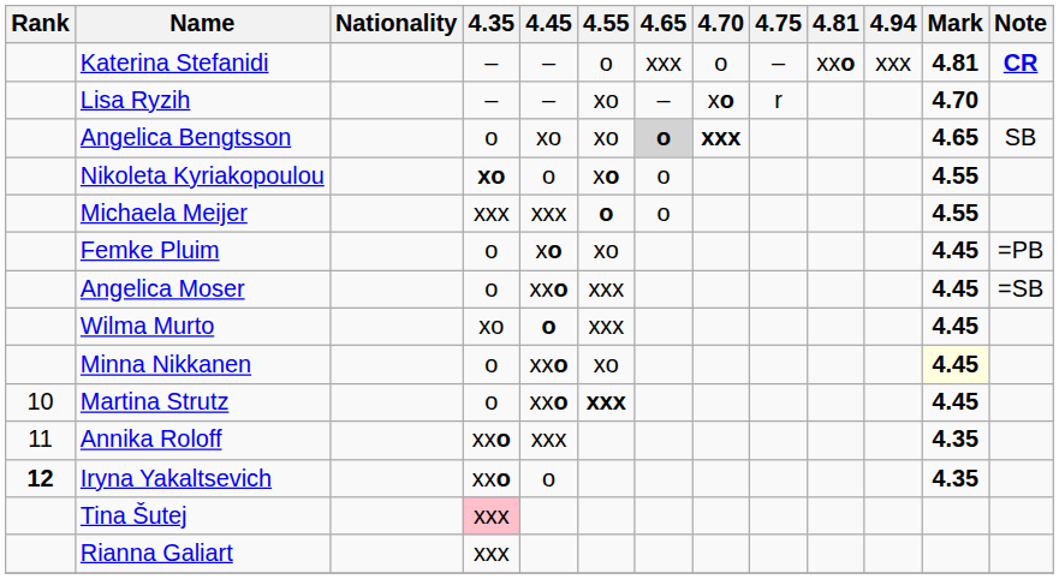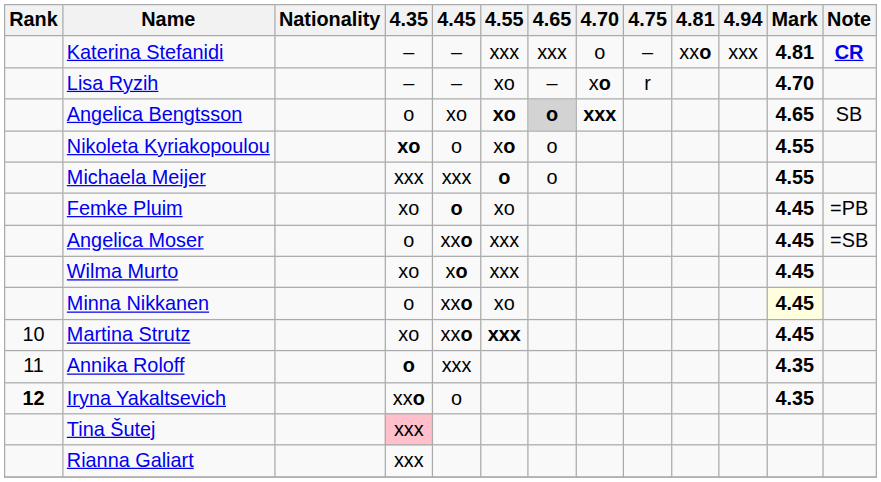 <table class="wikitable sortable" style="text-align:center">
 <tr>
 <th>Rank</th>
 <th>Name</th>
 <th>Nationality</th>
 <th>4.35</th>
 <th>4.45</th>
 <th>4.55</th>
 <th>4.65</th>
 <th>4.70</th>
 <th>4.75</th>
 <th>4.81</th>
 <th>4.94</th>
 <th>Mark</th>
 <th>Note</th>
 </tr>
 <tr>
 <td></td>
 <td align=left><a href='#'>Katerina Stefanidi</a></td>
 <td align=left></td>
 <td>–</td>
 <td>–</td>
-<td>o</td>
+<td>xxx</td>
 <td>xxx</td>
 <td>o</td>
 <td>–</td>
 <td>xx<strong>o</strong></td>
 <td>xxx</td>
 <td><strong>4.81</strong></td>
 <td><strong><a href='#'>CR</a></strong></td>
 </tr>
 <tr>
 <td></td>
 <td align=left><a href='#'>Lisa Ryzih</a></td>
 <td align=left></td>
 <td>–</td>
 <td>–</td>
 <td>xo</td>
 <td>–</td>
 <td>x<strong>o</strong></td>
 <td>r</td>
 <td></td>
 <td></td>
 <td><strong>4.70</strong></td>
 <td></td>
 </tr>
 <tr>
 <td></td>
 <td align=left><a href='#'>Angelica Bengtsson</a></td>
 <td align=left></td>
 <td>o</td>
 <td>xo</td>
-<td>xo</td>
+<td><strong>xo</strong></td>
 <td style="background: lightgrey;"><strong>o</strong></td>
 <td><strong>xxx</strong></td>
 <td></td>
 <td></td>
 <td></td>
 <td><strong>4.65</strong></td>
 <td>SB</td>
 </tr>
 <tr>
 <td></td>
 <td align=left><a href='#'>Nikoleta Kyriakopoulou</a></td>
 <td align=left></td>
 <td><strong>xo</strong></td>
 <td>o</td>
 <td>x<strong>o</strong></td>
 <td>o</td>
 <td></td>
 <td></td>
 <td></td>
 <td></td>
 <td><strong>4.55</strong></td>
 <td></td>
 </tr>
 <tr>
 <td></td>
 <td align=left><a href='#'>Michaela Meijer</a></td>
 <td align=left></td>
 <td>xxx</td>
 <td>xxx</td>
 <td><strong>o</strong></td>
 <td>o</td>
 <td></td>
 <td></td>
 <td></td>
 <td></td>
 <td><strong>4.55</strong></td>
 <td></td>
 </tr>
 <tr>
 <td></td>
 <td align=left><a href='#'>Femke Pluim</a></td>
 <td align=left></td>
-<td>o</td>
-<td>x<strong>o</strong></td>
+<td>xo</td>
+<td><strong>o</strong></td>
 <td>xo</td>
 <td></td>
 <td></td>
 <td></td>
 <td></td>
 <td></td>
 <td><strong>4.45</strong></td>
 <td>=PB</td>
 </tr>
 <tr>
 <td></td>
 <td align=left><a href='#'>Angelica Moser</a></td>
 <td align=left></td>
 <td>o</td>
 <td>xx<strong>o</strong></td>
 <td>xxx</td>
 <td></td>
 <td></td>
 <td></td>
 <td></td>
 <td></td>
 <td><strong>4.45</strong></td>
 <td>=SB</td>
 </tr>
 <tr>
 <td></td>
 <td align=left><a href='#'>Wilma Murto</a></td>
 <td align=left></td>
 <td>xo</td>
-<td><strong>o</strong></td>
+<td>x<strong>o</strong></td>
 <td>xxx</td>
 <td></td>
 <td></td>
 <td></td>
 <td></td>
 <td></td>
 <td><strong>4.45</strong></td>
 <td></td>
 </tr>
 <tr>
 <td></td>
 <td align=left><a href='#'>Minna Nikkanen</a></td>
 <td align=left></td>
 <td>o</td>
 <td>xx<strong>o</strong></td>
 <td>xo</td>
 <td></td>
 <td></td>
 <td></td>
 <td></td>
 <td></td>
 <td style="background: lightyellow;"><strong>4.45</strong></td>
 <td></td>
 </tr>
 <tr>
 <td>10</td>
 <td align=left><a href='#'>Martina Strutz</a></td>
 <td align=left></td>
-<td>o</td>
+<td>xo</td>
 <td>xx<strong>o</strong></td>
 <td><strong>xxx</strong></td>
 <td></td>
 <td></td>
 <td></td>
 <td></td>
 <td></td>
 <td><strong>4.45</strong></td>
 <td></td>
 </tr>
 <tr>
 <td>11</td>
 <td align=left><a href='#'>Annika Roloff</a></td>
 <td align=left></td>
-<td>xx<strong>o</strong></td>
+<td><strong>o</strong></td>
 <td>xxx</td>
 <td></td>
 <td></td>
 <td></td>
 <td></td>
 <td></td>
 <td></td>
 <td><strong>4.35</strong></td>
 <td></td>
 </tr>
 <tr>
 <td><strong>12</strong></td>
 <td align=left><a href='#'>Iryna Yakaltsevich</a></td>
 <td align=left></td>
 <td>xx<strong>o</strong></td>
 <td>o</td>
 <td></td>
 <td></td>
 <td></td>
 <td></td>
 <td></td>
 <td></td>
 <td><strong>4.35</strong></td>
 <td></td>
 </tr>
 <tr>
 <td></td>
 <td align=left><a href='#'>Tina Šutej</a></td>
 <td align=left></td>
 <td style="background: pink;">xxx</td>
 <td></td>
 <td></td>
 <td></td>
 <td></td>
 <td></td>
 <td></td>
 <td></td>
 <td><strong></strong></td>
 <td></td>
 </tr>
 <tr>
 <td></td>
 <td align=left><a href='#'>Rianna Galiart</a></td>
 <td align=left></td>
 <td>xxx</td>
 <td></td>
 <td></td>
 <td></td>
 <td></td>
 <td></td>
 <td></td>
 <td></td>
 <td><strong></strong></td>
 <td></td>
 </tr>
 <tr>
 </tr>
 </table>
